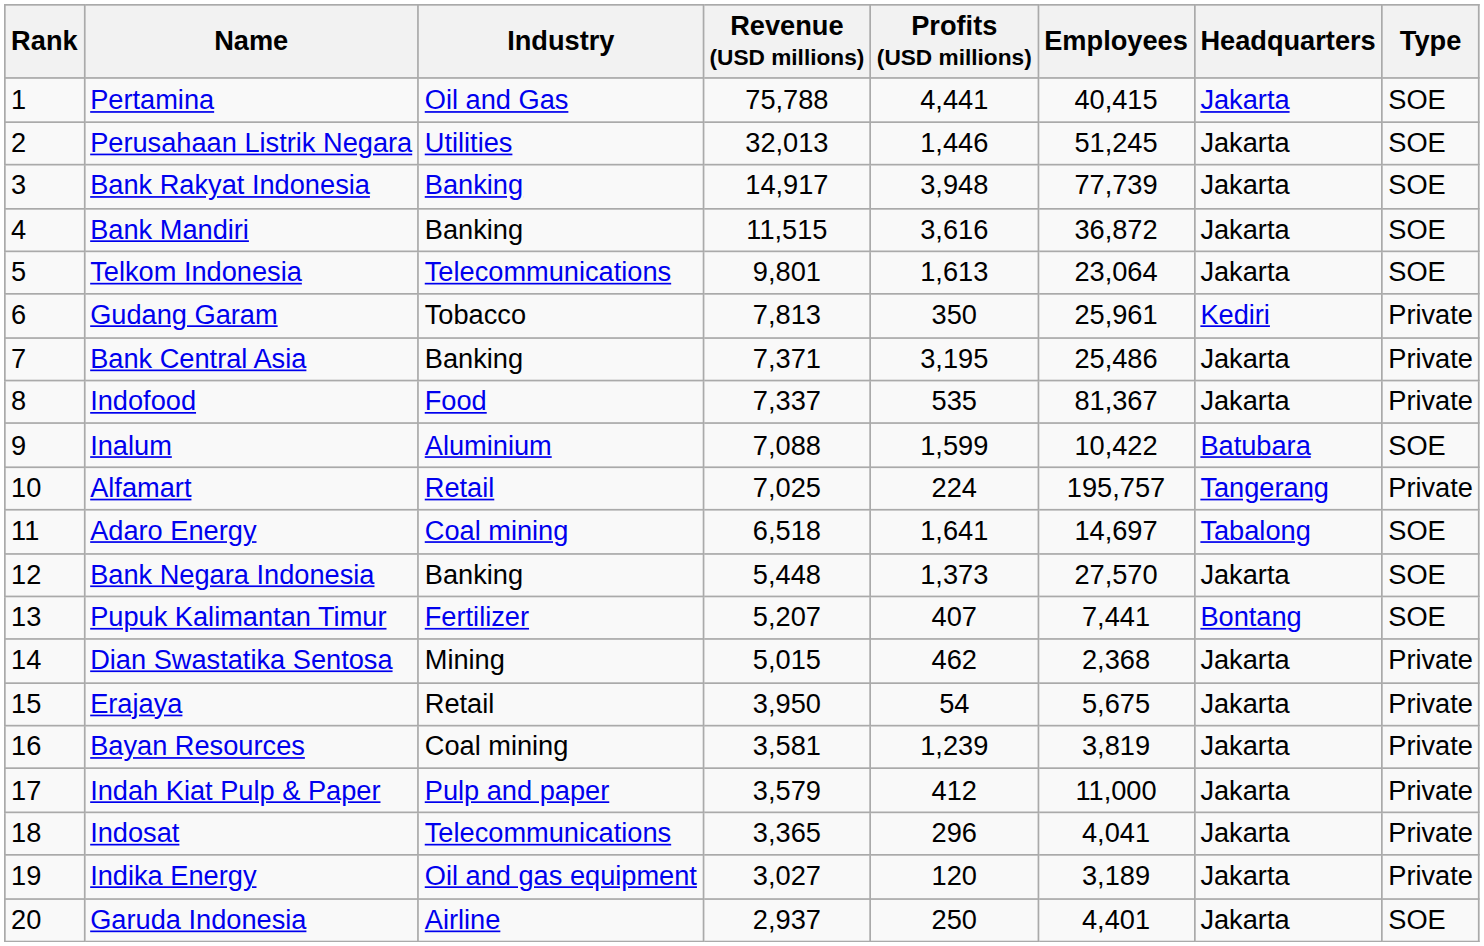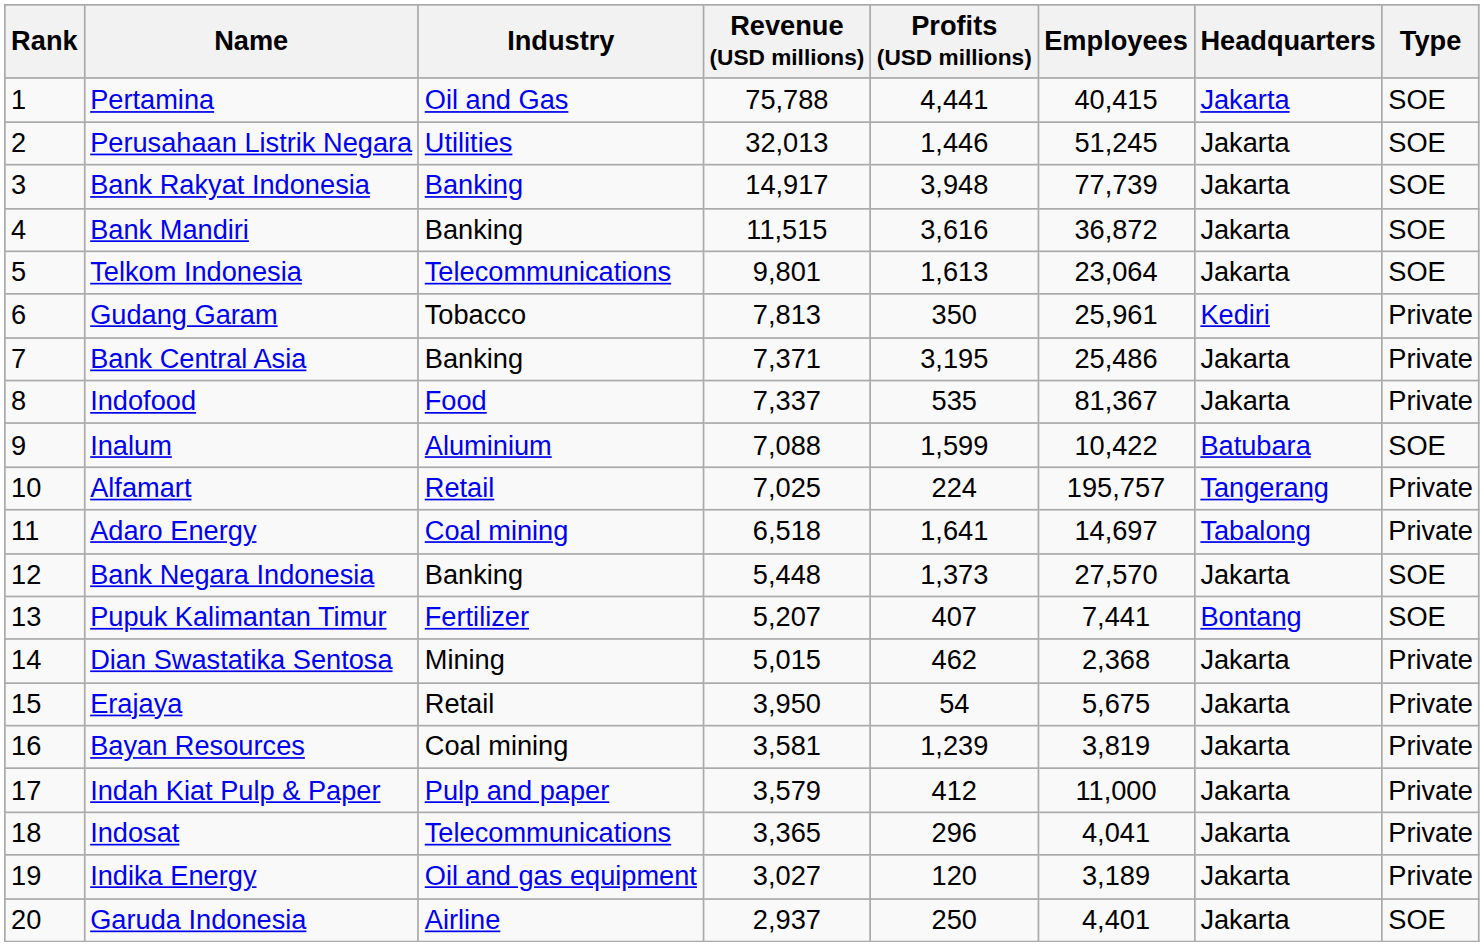 <table class="wikitable sortable">
 <tr>
 <th>Rank</th>
 <th>Name</th>
 <th>Industry</th>
 <th>Revenue<br><small>(USD millions)</small></th>
 <th>Profits<br><small>(USD millions)</small></th>
 <th>Employees</th>
 <th>Headquarters</th>
 <th>Type</th>
 </tr>
 <tr>
 <td>1</td>
 <td><a href='#'>Pertamina</a></td>
 <td><a href='#'>Oil and Gas</a></td>
 <td style="text-align:center;">75,788</td>
 <td style="text-align:center;">4,441</td>
 <td style="text-align:center;">40,415</td>
 <td><a href='#'>Jakarta</a></td>
 <td>SOE</td>
 </tr>
 <tr>
 <td>2</td>
 <td><a href='#'>Perusahaan Listrik Negara</a></td>
 <td><a href='#'>Utilities</a></td>
 <td style="text-align:center;">32,013</td>
 <td style="text-align:center;">1,446</td>
 <td style="text-align:center;">51,245</td>
 <td>Jakarta</td>
 <td>SOE</td>
 </tr>
 <tr>
 <td>3</td>
 <td><a href='#'>Bank Rakyat Indonesia</a></td>
 <td><a href='#'>Banking</a></td>
 <td style="text-align:center;">14,917</td>
 <td style="text-align:center;">3,948</td>
 <td style="text-align:center;">77,739</td>
 <td>Jakarta</td>
 <td>SOE</td>
 </tr>
 <tr>
 <td>4</td>
 <td><a href='#'>Bank Mandiri</a></td>
 <td>Banking</td>
 <td style="text-align:center;">11,515</td>
 <td style="text-align:center;">3,616</td>
 <td style="text-align:center;">36,872</td>
 <td>Jakarta</td>
 <td>SOE</td>
 </tr>
 <tr>
 <td>5</td>
 <td><a href='#'>Telkom Indonesia</a></td>
 <td><a href='#'>Telecommunications</a></td>
 <td style="text-align:center;">9,801</td>
 <td style="text-align:center;">1,613</td>
 <td style="text-align:center;">23,064</td>
 <td>Jakarta</td>
 <td>SOE</td>
 </tr>
 <tr>
 <td>6</td>
 <td><a href='#'>Gudang Garam</a></td>
 <td>Tobacco</td>
 <td style="text-align:center;">7,813</td>
 <td style="text-align:center;">350</td>
 <td style="text-align:center;">25,961</td>
 <td><a href='#'>Kediri</a></td>
 <td>Private</td>
 </tr>
 <tr>
 <td>7</td>
 <td><a href='#'>Bank Central Asia</a></td>
 <td>Banking</td>
 <td style="text-align:center;">7,371</td>
 <td style="text-align:center;">3,195</td>
 <td style="text-align:center;">25,486</td>
 <td>Jakarta</td>
 <td>Private</td>
 </tr>
 <tr>
 <td>8</td>
 <td><a href='#'>Indofood</a></td>
 <td><a href='#'>Food</a></td>
 <td style="text-align:center;">7,337</td>
 <td style="text-align:center;">535</td>
 <td style="text-align:center;">81,367</td>
 <td>Jakarta</td>
 <td>Private</td>
 </tr>
 <tr>
 <td>9</td>
 <td><a href='#'>Inalum</a></td>
 <td><a href='#'>Aluminium</a></td>
 <td style="text-align:center;">7,088</td>
 <td style="text-align:center;">1,599</td>
 <td style="text-align:center;">10,422</td>
 <td><a href='#'>Batubara</a></td>
 <td>SOE</td>
 </tr>
 <tr>
 <td>10</td>
 <td><a href='#'>Alfamart</a></td>
 <td><a href='#'>Retail</a></td>
 <td style="text-align:center;">7,025</td>
 <td style="text-align:center;">224</td>
 <td style="text-align:center;">195,757</td>
 <td><a href='#'>Tangerang</a></td>
 <td>Private</td>
 </tr>
 <tr>
 <td>11</td>
 <td><a href='#'>Adaro Energy</a></td>
 <td><a href='#'>Coal mining</a></td>
 <td style="text-align:center;">6,518</td>
 <td style="text-align:center;">1,641</td>
 <td style="text-align:center;">14,697</td>
 <td><a href='#'>Tabalong</a></td>
-<td>SOE</td>
+<td>Private</td>
 </tr>
 <tr>
 <td>12</td>
 <td><a href='#'>Bank Negara Indonesia</a></td>
 <td>Banking</td>
 <td style="text-align:center;">5,448</td>
 <td style="text-align:center;">1,373</td>
 <td style="text-align:center;">27,570</td>
 <td>Jakarta</td>
 <td>SOE</td>
 </tr>
 <tr>
 <td>13</td>
 <td><a href='#'>Pupuk Kalimantan Timur</a></td>
 <td><a href='#'>Fertilizer</a></td>
 <td style="text-align:center;">5,207</td>
 <td style="text-align:center;">407</td>
 <td style="text-align:center;">7,441</td>
 <td><a href='#'>Bontang</a></td>
 <td>SOE</td>
 </tr>
 <tr>
 <td>14</td>
 <td><a href='#'>Dian Swastatika Sentosa</a></td>
 <td>Mining</td>
 <td style="text-align:center;">5,015</td>
 <td style="text-align:center;">462</td>
 <td style="text-align:center;">2,368</td>
 <td>Jakarta</td>
 <td>Private</td>
 </tr>
 <tr>
 <td>15</td>
 <td><a href='#'>Erajaya</a></td>
 <td>Retail</td>
 <td style="text-align:center;">3,950</td>
 <td style="text-align:center;">54</td>
 <td style="text-align:center;">5,675</td>
 <td>Jakarta</td>
 <td>Private</td>
 </tr>
 <tr>
 <td>16</td>
 <td><a href='#'>Bayan Resources</a></td>
 <td>Coal mining</td>
 <td style="text-align:center;">3,581</td>
 <td style="text-align:center;">1,239</td>
 <td style="text-align:center;">3,819</td>
 <td>Jakarta</td>
 <td>Private</td>
 </tr>
 <tr>
 <td>17</td>
 <td><a href='#'>Indah Kiat Pulp & Paper</a></td>
 <td><a href='#'>Pulp and paper</a></td>
 <td style="text-align:center;">3,579</td>
 <td style="text-align:center;">412</td>
 <td style="text-align:center;">11,000</td>
 <td>Jakarta</td>
 <td>Private</td>
 </tr>
 <tr>
 <td>18</td>
 <td><a href='#'>Indosat</a></td>
 <td><a href='#'>Telecommunications</a></td>
 <td style="text-align:center;">3,365</td>
 <td style="text-align:center;">296</td>
 <td style="text-align:center;">4,041</td>
 <td>Jakarta</td>
 <td>Private</td>
 </tr>
 <tr>
 <td>19</td>
 <td><a href='#'>Indika Energy</a></td>
 <td><a href='#'>Oil and gas equipment</a></td>
 <td style="text-align:center;">3,027</td>
 <td style="text-align:center;">120</td>
 <td style="text-align:center;">3,189</td>
 <td>Jakarta</td>
 <td>Private</td>
 </tr>
 <tr>
 <td>20</td>
 <td><a href='#'>Garuda Indonesia</a></td>
 <td><a href='#'>Airline</a></td>
 <td style="text-align:center;">2,937</td>
 <td style="text-align:center;">250</td>
 <td style="text-align:center;">4,401</td>
 <td>Jakarta</td>
 <td>SOE</td>
 </tr>
 </table>
